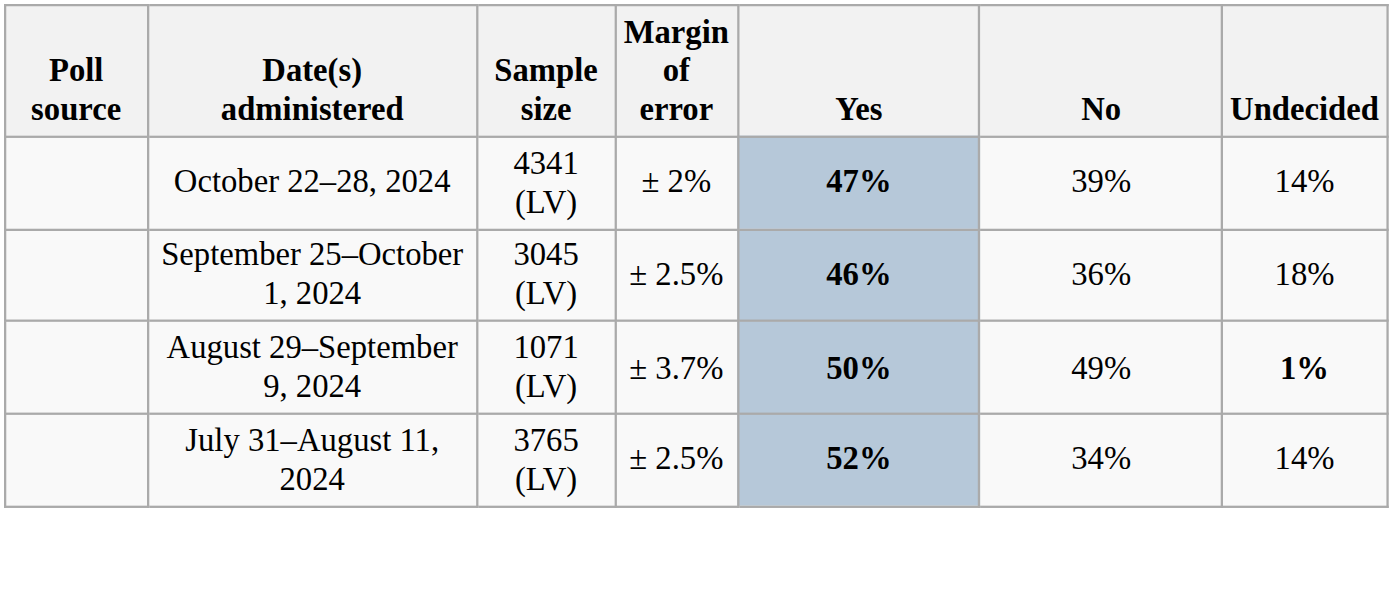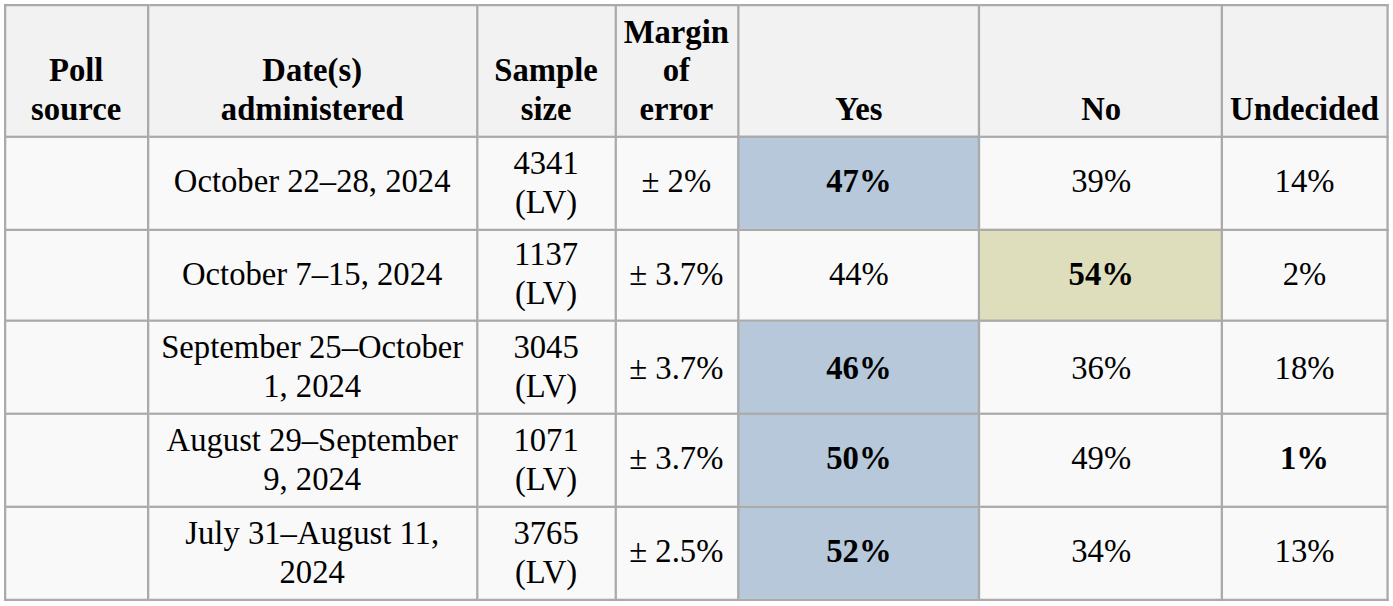 <table class="wikitable" style="font-size:90%;text-align:center;">
 <tr valign=bottom>
 <th>Poll source</th>
 <th>Date(s)<br>administered</th>
 <th>Sample<br>size</th>
 <th>Margin<br>of error</th>
 <th style="width:100px;">Yes</th>
 <th style="width:100px;">No</th>
 <th>Undecided</th>
 </tr>
 <tr>
 <td style="text-align:left;"></td>
 <td>October 22–28, 2024</td>
 <td>4341 (LV)</td>
 <td>± 2%</td>
 <td style="background: #B6C8D9"><strong>47%</strong></td>
 <td>39%</td>
 <td>14%</td>
 </tr>
 <tr>
 <td style="text-align:left;"></td>
+<td>October 7–15, 2024</td>
+<td>1137 (LV)</td>
+<td>± 3.7%</td>
+<td>44%</td>
+<td style="background: #DEDEBD"><strong>54%</strong></td>
+<td>2%</td>
+</tr>
+<tr>
+<td style="text-align:left;"></td>
 <td>September 25–October 1, 2024</td>
 <td>3045 (LV)</td>
-<td>± 2.5%</td>
+<td>± 3.7%</td>
 <td style="background: #B6C8D9"><strong>46%</strong></td>
 <td>36%</td>
 <td>18%</td>
 </tr>
 <tr>
 <td style="text-align:left;"></td>
 <td>August 29–September 9, 2024</td>
 <td>1071 (LV)</td>
 <td>± 3.7%</td>
 <td style="background: #B6C8D9"><strong>50%</strong></td>
 <td>49%</td>
 <td><strong>1%</strong></td>
 </tr>
 <tr>
 <td style="text-align:left;"></td>
 <td>July 31–August 11, 2024</td>
 <td>3765 (LV)</td>
 <td>± 2.5%</td>
 <td style="background: #B6C8D9"><strong>52%</strong></td>
 <td>34%</td>
-<td>14%</td>
+<td>13%</td>
 </tr>
 </table>
